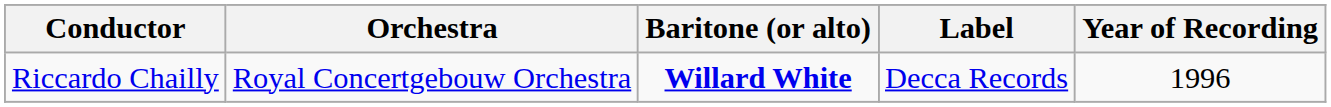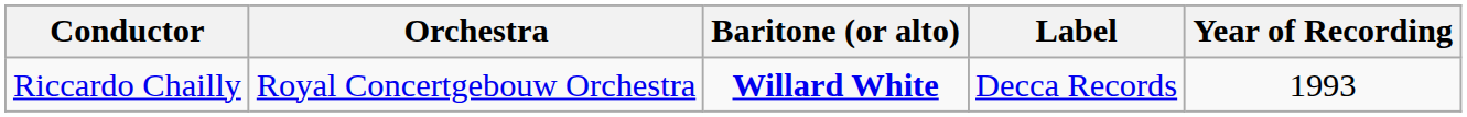 <table class="wikitable">
 <tr>
 <th align="center">Conductor</th>
 <th align="center">Orchestra</th>
 <th align="center">Baritone (or alto)</th>
 <th align="center">Label</th>
 <th align="center">Year of Recording</th>
 </tr>
 <tr>
 <td align="center"><a href='#'>Riccardo Chailly</a></td>
 <td align="center"><a href='#'>Royal Concertgebouw Orchestra</a></td>
 <td align="center"><strong><a href='#'>Willard White</a></strong></td>
 <td align="center"><a href='#'>Decca Records</a></td>
-<td align="center">1996</td>
+<td align="center">1993</td>
 </tr>
 </table>
